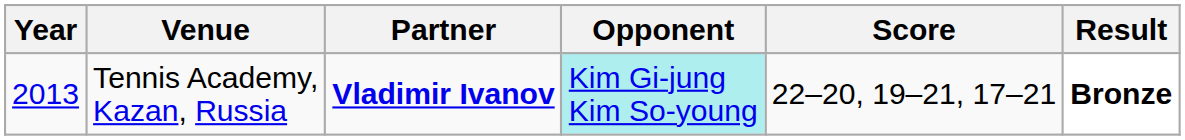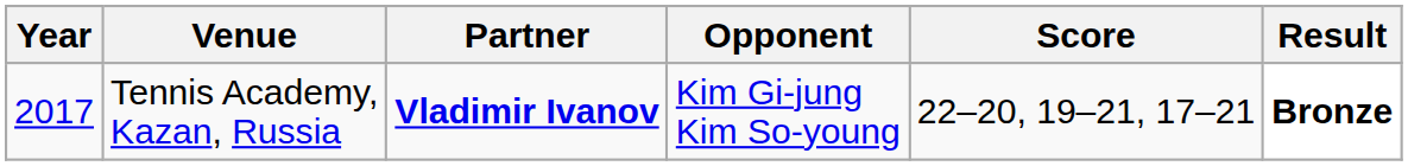 <table class="sortable wikitable" style="font-size: 90%;">
 <tr>
 <th>Year</th>
 <th>Venue</th>
 <th>Partner</th>
 <th>Opponent</th>
 <th>Score</th>
 <th>Result</th>
 </tr>
 <tr>
-<td align="center"><a href='#'>2013</a></td>
+<td align="center"><a href='#'>2017</a></td>
 <td align="left">Tennis Academy,<br><a href='#'>Kazan</a>, <a href='#'>Russia</a></td>
 <td align="left"><strong> <a href='#'>Vladimir Ivanov</a></strong></td>
-<td align="left" style="background: paleturquoise;"> <a href='#'>Kim Gi-jung</a> <br>  <a href='#'>Kim So-young</a></td>
+<td align="left"> <a href='#'>Kim Gi-jung</a> <br>  <a href='#'>Kim So-young</a></td>
 <td align="left">22–20, 19–21, 17–21</td>
 <td style="text-align:left; background:white"> <strong>Bronze</strong></td>
 </tr>
 </table>
